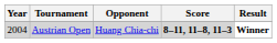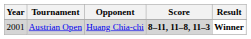 <table class="sortable wikitable" style="font-size: 90%;">
 <tr>
 <th>Year</th>
 <th>Tournament</th>
 <th>Opponent</th>
 <th>Score</th>
 <th>Result</th>
 </tr>
 <tr>
 </tr>
 <tr style="background:#D5D5D5">
-<td align="center">2004</td>
+<td align="center">2001</td>
 <td align="left"><a href='#'>Austrian Open</a></td>
 <td align="left"> <a href='#'>Huang Chia-chi</a></td>
 <td align="left"><strong>8–11, 11–8, 11–3</strong></td>
 <td style="text-align:left; background:white"> <strong>Winner</strong></td>
 </tr>
 </table>
